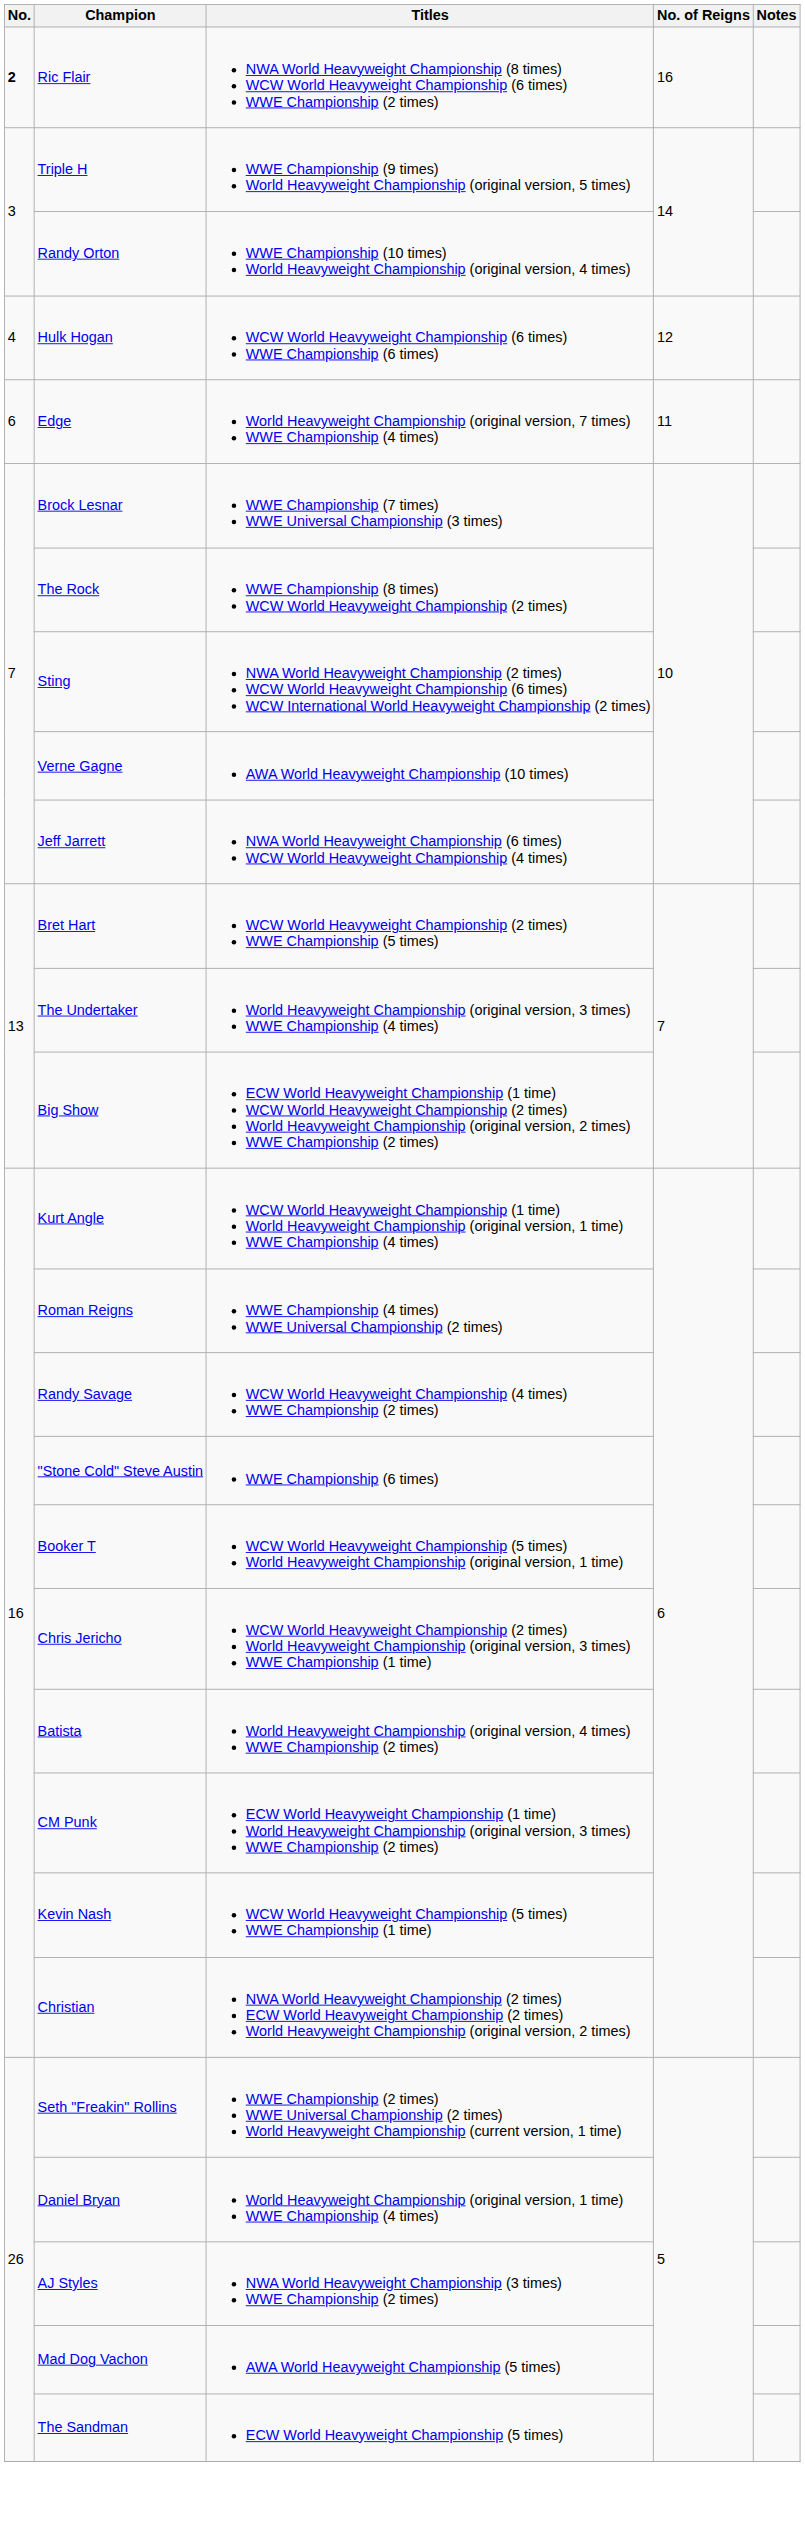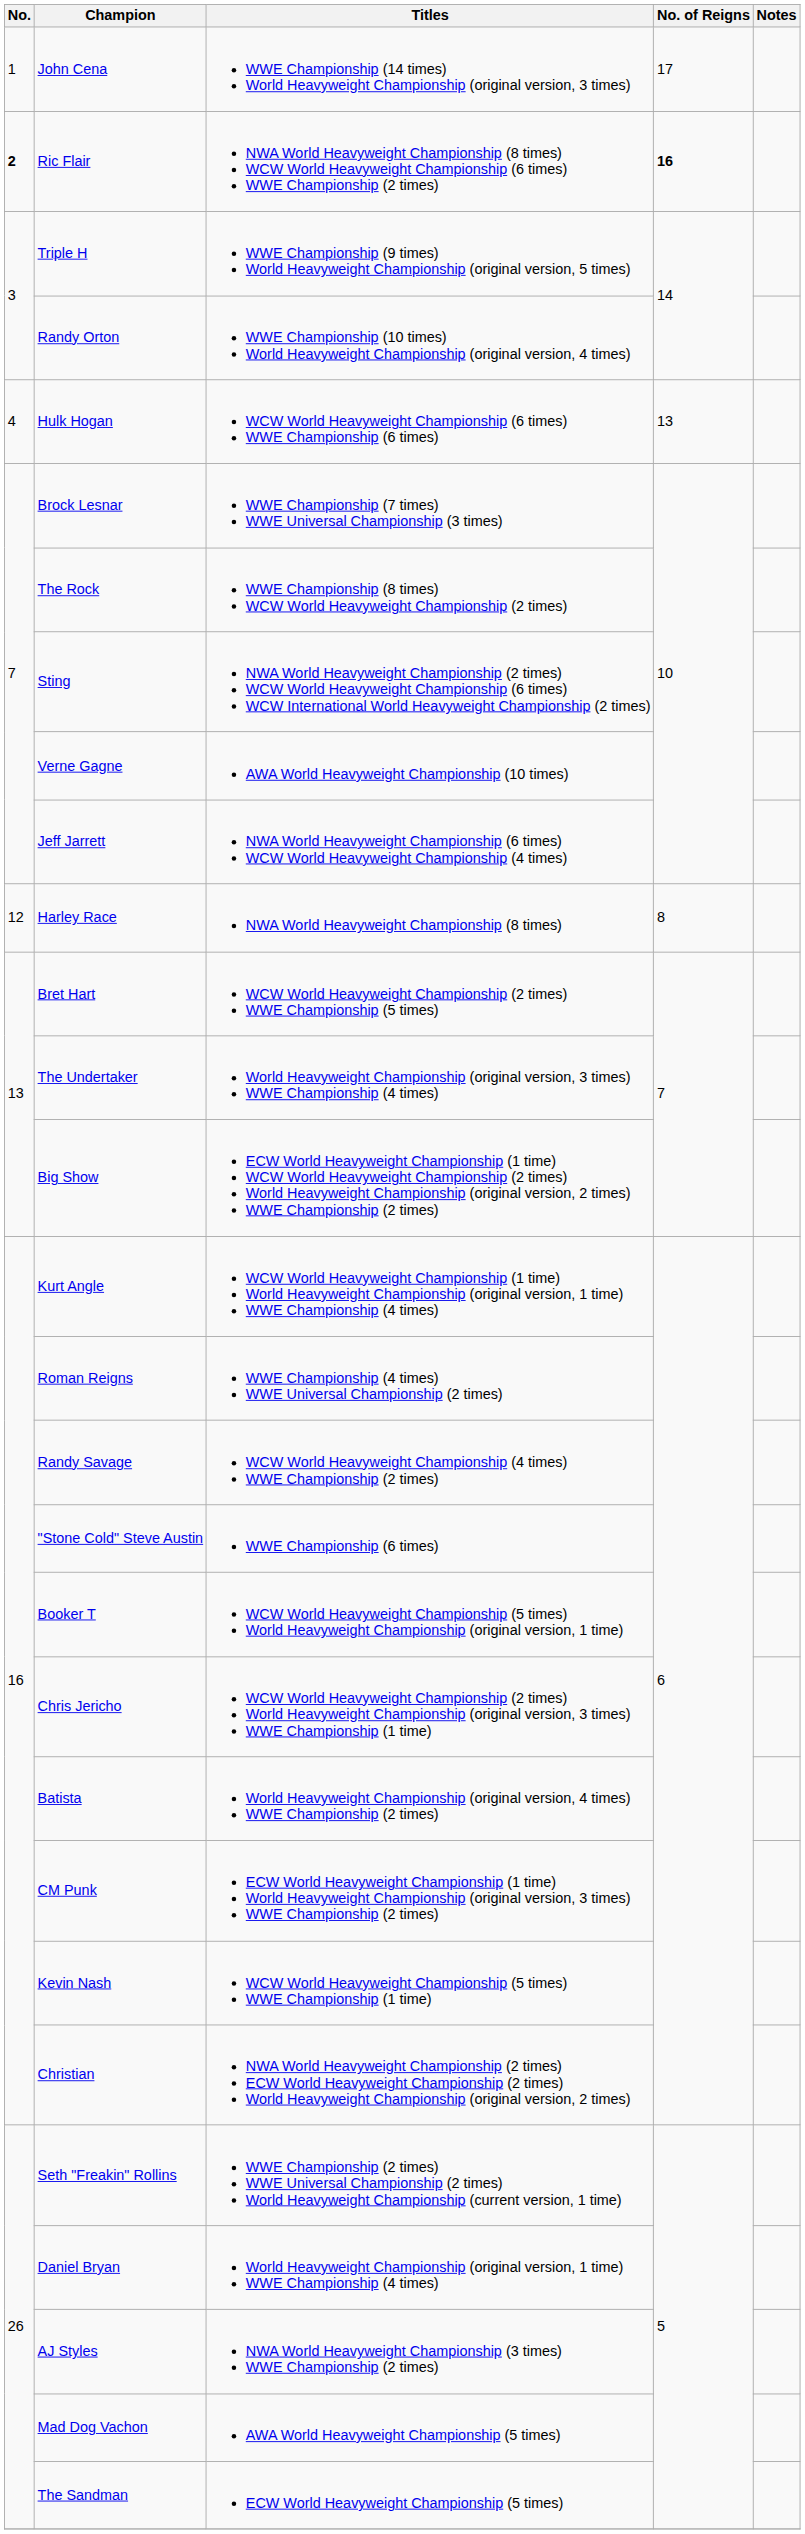 <table class="wikitable">
 <tr>
 <th>No.</th>
 <th>Champion</th>
 <th>Titles</th>
 <th>No. of Reigns</th>
 <th>Notes</th>
 </tr>
 <tr>
+<td>1</td>
+<td><a href='#'>John Cena</a></td>
+<td><br><ul><li><a href='#'>WWE Championship</a> (14 times)</li><li><a href='#'>World Heavyweight Championship</a> (original version, 3 times)</li></ul></td>
+<td>17</td>
+<td></td>
+</tr>
+<tr>
 <td><strong>2</strong></td>
 <td><a href='#'>Ric Flair</a></td>
 <td><br><ul><li><a href='#'>NWA World Heavyweight Championship</a> (8 times)</li><li><a href='#'>WCW World Heavyweight Championship</a> (6 times)</li><li><a href='#'>WWE Championship</a> (2 times)</li></ul></td>
-<td>16</td>
+<td><strong>16</strong></td>
 <td></td>
 </tr>
 <tr>
 <td rowspan="2">3</td>
 <td><a href='#'>Triple H</a></td>
 <td><br><ul><li><a href='#'>WWE Championship</a> (9 times)</li><li><a href='#'>World Heavyweight Championship</a> (original version, 5 times)</li></ul></td>
 <td rowspan="2">14</td>
 <td></td>
 </tr>
 <tr>
 <td><a href='#'>Randy Orton</a></td>
 <td><br><ul><li><a href='#'>WWE Championship</a> (10 times)</li><li><a href='#'>World Heavyweight Championship</a> (original version, 4 times)</li></ul></td>
 <td></td>
 </tr>
 <tr>
 <td>4</td>
 <td><a href='#'>Hulk Hogan</a></td>
 <td><br><ul><li><a href='#'>WCW World Heavyweight Championship</a> (6 times)</li><li><a href='#'>WWE Championship</a> (6 times)</li></ul></td>
-<td>12</td>
-<td></td>
-</tr>
-<tr>
-<td>6</td>
-<td><a href='#'>Edge</a></td>
-<td><br><ul><li><a href='#'>World Heavyweight Championship</a> (original version, 7 times)</li><li><a href='#'>WWE Championship</a> (4 times)</li></ul></td>
-<td>11</td>
+<td>13</td>
 <td></td>
 </tr>
 <tr>
 <td rowspan="5">7</td>
 <td><a href='#'>Brock Lesnar</a></td>
 <td><br><ul><li><a href='#'>WWE Championship</a> (7 times)</li><li><a href='#'>WWE Universal Championship</a> (3 times)</li></ul></td>
 <td rowspan="5">10</td>
 <td></td>
 </tr>
 <tr>
 <td><a href='#'>The Rock</a></td>
 <td><br><ul><li><a href='#'>WWE Championship</a> (8 times)</li><li><a href='#'>WCW World Heavyweight Championship</a> (2 times)</li></ul></td>
 <td></td>
 </tr>
 <tr>
 <td><a href='#'>Sting</a></td>
 <td><br><ul><li><a href='#'>NWA World Heavyweight Championship</a> (2 times)</li><li><a href='#'>WCW World Heavyweight Championship</a> (6 times)</li><li><a href='#'>WCW International World Heavyweight Championship</a> (2 times)</li></ul></td>
 <td></td>
 </tr>
 <tr>
 <td><a href='#'>Verne Gagne</a></td>
 <td><br><ul><li><a href='#'>AWA World Heavyweight Championship</a> (10 times)</li></ul></td>
 <td></td>
 </tr>
 <tr>
 <td><a href='#'>Jeff Jarrett</a></td>
 <td><br><ul><li><a href='#'>NWA World Heavyweight Championship</a> (6 times)</li><li><a href='#'>WCW World Heavyweight Championship</a> (4 times)</li></ul></td>
+<td></td>
+</tr>
+<tr>
+<td>12</td>
+<td><a href='#'>Harley Race</a></td>
+<td><br><ul><li><a href='#'>NWA World Heavyweight Championship</a> (8 times)</li></ul></td>
+<td>8</td>
 <td></td>
 </tr>
 <tr>
 <td rowspan=3>13</td>
 <td><a href='#'>Bret Hart</a></td>
 <td><br><ul><li><a href='#'>WCW World Heavyweight Championship</a> (2 times)</li><li><a href='#'>WWE Championship</a> (5 times)</li></ul></td>
 <td rowspan=3>7</td>
 <td></td>
 </tr>
 <tr>
 <td><a href='#'>The Undertaker</a></td>
 <td><br><ul><li><a href='#'>World Heavyweight Championship</a> (original version, 3 times)</li><li><a href='#'>WWE Championship</a> (4 times)</li></ul></td>
 <td></td>
 </tr>
 <tr>
 <td><a href='#'>Big Show</a></td>
 <td><br><ul><li><a href='#'>ECW World Heavyweight Championship</a> (1 time)</li><li><a href='#'>WCW World Heavyweight Championship</a> (2 times)</li><li><a href='#'>World Heavyweight Championship</a> (original version, 2 times)</li><li><a href='#'>WWE Championship</a> (2 times)</li></ul></td>
 <td></td>
 </tr>
 <tr>
 <td rowspan="10">16</td>
 <td><a href='#'>Kurt Angle</a></td>
 <td><br><ul><li><a href='#'>WCW World Heavyweight Championship</a> (1 time)</li><li><a href='#'>World Heavyweight Championship</a> (original version, 1 time)</li><li><a href='#'>WWE Championship</a> (4 times)</li></ul></td>
 <td rowspan="10">6</td>
 <td></td>
 </tr>
 <tr>
 <td><a href='#'>Roman Reigns</a></td>
 <td><br><ul><li><a href='#'>WWE Championship</a> (4 times)</li><li><a href='#'>WWE Universal Championship</a> (2 times)</li></ul></td>
 <td></td>
 </tr>
 <tr>
 <td><a href='#'>Randy Savage</a></td>
 <td><br><ul><li><a href='#'>WCW World Heavyweight Championship</a> (4 times)</li><li><a href='#'>WWE Championship</a> (2 times)</li></ul></td>
 <td></td>
 </tr>
 <tr>
 <td><a href='#'>"Stone Cold" Steve Austin</a></td>
 <td><br><ul><li><a href='#'>WWE Championship</a> (6 times)</li></ul></td>
 <td></td>
 </tr>
 <tr>
 <td><a href='#'>Booker T</a></td>
 <td><br><ul><li><a href='#'>WCW World Heavyweight Championship</a> (5 times)</li><li><a href='#'>World Heavyweight Championship</a> (original version, 1 time)</li></ul></td>
 <td></td>
 </tr>
 <tr>
 <td><a href='#'>Chris Jericho</a></td>
 <td><br><ul><li><a href='#'>WCW World Heavyweight Championship</a> (2 times)</li><li><a href='#'>World Heavyweight Championship</a> (original version, 3 times)</li><li><a href='#'>WWE Championship</a> (1 time)</li></ul></td>
 <td></td>
 </tr>
 <tr>
 <td><a href='#'>Batista</a></td>
 <td><br><ul><li><a href='#'>World Heavyweight Championship</a> (original version, 4 times)</li><li><a href='#'>WWE Championship</a> (2 times)</li></ul></td>
 <td></td>
 </tr>
 <tr>
 <td><a href='#'>CM Punk</a></td>
 <td><br><ul><li><a href='#'>ECW World Heavyweight Championship</a> (1 time)</li><li><a href='#'>World Heavyweight Championship</a> (original version, 3 times)</li><li><a href='#'>WWE Championship</a> (2 times)</li></ul></td>
 <td></td>
 </tr>
 <tr>
 <td><a href='#'>Kevin Nash</a></td>
 <td><br><ul><li><a href='#'>WCW World Heavyweight Championship</a> (5 times)</li><li><a href='#'>WWE Championship</a> (1 time)</li></ul></td>
 <td></td>
 </tr>
 <tr>
 <td><a href='#'>Christian</a></td>
 <td><br><ul><li><a href='#'>NWA World Heavyweight Championship</a> (2 times)</li><li><a href='#'>ECW World Heavyweight Championship</a> (2 times)</li><li><a href='#'>World Heavyweight Championship</a> (original version, 2 times)</li></ul></td>
 <td></td>
 </tr>
 <tr>
 <td rowspan="5">26</td>
 <td><a href='#'>Seth "Freakin" Rollins</a></td>
 <td><br><ul><li><a href='#'>WWE Championship</a> (2 times)</li><li><a href='#'>WWE Universal Championship</a> (2 times)</li><li><a href='#'>World Heavyweight Championship</a> (current version, 1 time)</li></ul></td>
 <td rowspan="5">5</td>
 <td></td>
 </tr>
 <tr>
 <td><a href='#'>Daniel Bryan</a></td>
 <td><br><ul><li><a href='#'>World Heavyweight Championship</a> (original version, 1 time)</li><li><a href='#'>WWE Championship</a> (4 times)</li></ul></td>
 <td></td>
 </tr>
 <tr>
 <td><a href='#'>AJ Styles</a></td>
 <td><br><ul><li><a href='#'>NWA World Heavyweight Championship</a> (3 times)</li><li><a href='#'>WWE Championship</a> (2 times)</li></ul></td>
 <td></td>
 </tr>
 <tr>
 <td><a href='#'>Mad Dog Vachon</a></td>
 <td><br><ul><li><a href='#'>AWA World Heavyweight Championship</a> (5 times)</li></ul></td>
 <td></td>
 </tr>
 <tr>
 <td><a href='#'>The Sandman</a></td>
 <td><br><ul><li><a href='#'>ECW World Heavyweight Championship</a> (5 times)</li></ul></td>
 <td></td>
 </tr>
 <tr>
 </tr>
 </table>
